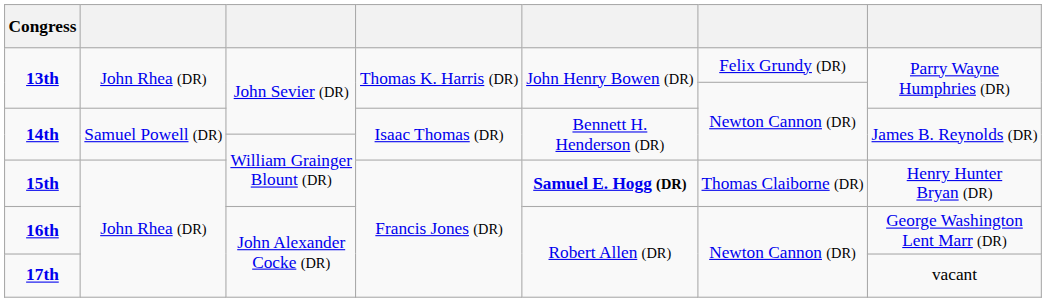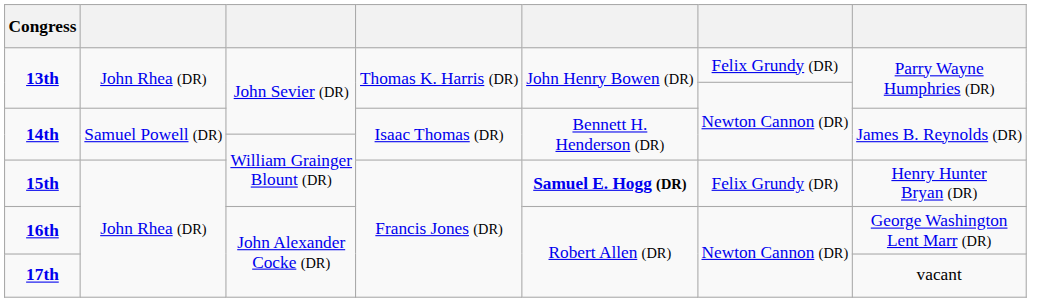 <table class=wikitable style="text-align:center">
 <tr style="height:2.5em">
 <th>Congress</th>
 <th></th>
 <th></th>
 <th></th>
 <th></th>
 <th></th>
 <th></th>
 </tr>
 <tr style="height:2em">
 <td rowspan=2 nowrap><strong><a href='#'>13th</a></strong> </td>
 <td rowspan=2 ><a href='#'>John Rhea</a> <small>(DR)</small></td>
 <td rowspan=3 ><a href='#'>John Sevier</a> <small>(DR)</small></td>
 <td rowspan=2 ><a href='#'>Thomas K. Harris</a> <small>(DR)</small></td>
 <td rowspan=2 ><a href='#'>John Henry Bowen</a> <small>(DR)</small></td>
 <td><a href='#'>Felix Grundy</a> <small>(DR)</small></td>
 <td rowspan=2 ><a href='#'>Parry Wayne<br>Humphries</a> <small>(DR)</small></td>
 </tr>
 <tr style="height:1.5em">
 <td rowspan=3 ><a href='#'>Newton Cannon</a> <small>(DR)</small></td>
 </tr>
 <tr style="height:1.5em">
 <td rowspan=2><strong><a href='#'>14th</a></strong> </td>
 <td rowspan=2 ><a href='#'>Samuel Powell</a> <small>(DR)</small></td>
 <td rowspan=2 ><a href='#'>Isaac Thomas</a> <small>(DR)</small></td>
 <td rowspan=2 ><a href='#'>Bennett H.<br>Henderson</a> <small>(DR)</small></td>
 <td rowspan=2 ><a href='#'>James B. Reynolds</a> <small>(DR)</small></td>
 </tr>
 <tr style="height:1.5em">
 <td rowspan=2 ><a href='#'>William Grainger<br>Blount</a> <small>(DR)</small></td>
 </tr>
 <tr style="height:2.5em">
 <td><strong><a href='#'>15th</a></strong> </td>
 <td rowspan=3 ><a href='#'>John Rhea</a> <small>(DR)</small></td>
 <td rowspan=3 ><a href='#'>Francis Jones</a> <small>(DR)</small></td>
 <td><strong><a href='#'>Samuel E. Hogg</a> <small>(DR)</small></strong></td>
-<td><a href='#'>Thomas Claiborne</a> <small>(DR)</small></td>
+<td><a href='#'>Felix Grundy</a> <small>(DR)</small></td>
 <td><a href='#'>Henry Hunter<br>Bryan</a> <small>(DR)</small></td>
 </tr>
 <tr style="height:2.5em">
 <td><strong><a href='#'>16th</a></strong> </td>
 <td rowspan=2 ><a href='#'>John Alexander<br>Cocke</a> <small>(DR)</small></td>
 <td rowspan=2 ><a href='#'>Robert Allen</a> <small>(DR)</small></td>
 <td rowspan=2 ><a href='#'>Newton Cannon</a> <small>(DR)</small></td>
 <td><a href='#'>George Washington<br>Lent Marr</a> <small>(DR)</small></td>
 </tr>
 <tr style="height:2.5em">
 <td><strong><a href='#'>17th</a></strong> </td>
 <td>vacant</td>
 </tr>
 </table>
